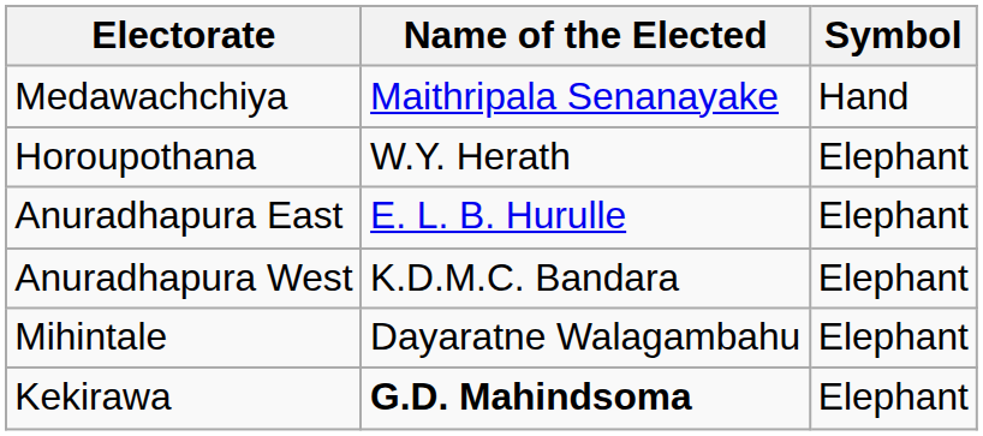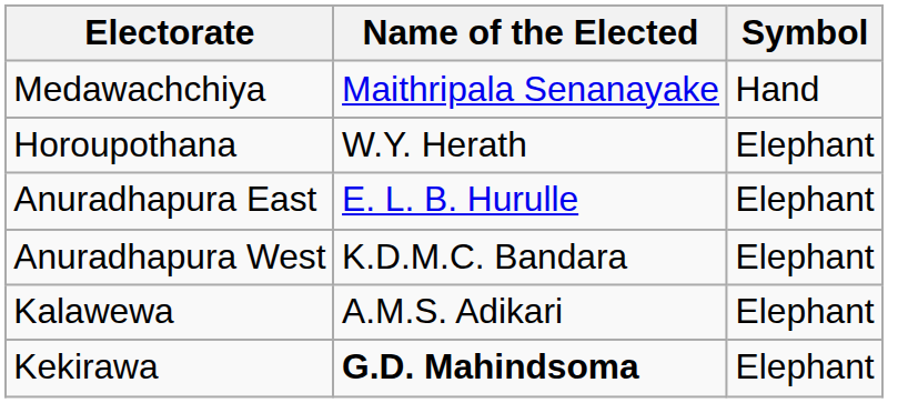 <table class="wikitable" border="1">
 <tr>
 <th>Electorate</th>
 <th>Name of the Elected</th>
 <th>Symbol</th>
 </tr>
 <tr>
 <td>Medawachchiya</td>
 <td><a href='#'>Maithripala Senanayake</a></td>
 <td>Hand</td>
 </tr>
 <tr>
 <td>Horoupothana</td>
 <td>W.Y. Herath</td>
 <td>Elephant</td>
 </tr>
 <tr>
 <td>Anuradhapura East</td>
 <td><a href='#'>E. L. B. Hurulle</a></td>
 <td>Elephant</td>
 </tr>
 <tr>
 <td>Anuradhapura West</td>
 <td>K.D.M.C. Bandara</td>
 <td>Elephant</td>
 </tr>
 <tr>
-<td>Mihintale</td>
-<td>Dayaratne Walagambahu</td>
+<td>Kalawewa</td>
+<td>A.M.S. Adikari</td>
 <td>Elephant</td>
 </tr>
 <tr>
 <td>Kekirawa</td>
 <td><strong>G.D. Mahindsoma</strong></td>
 <td>Elephant</td>
 </tr>
 </table>
